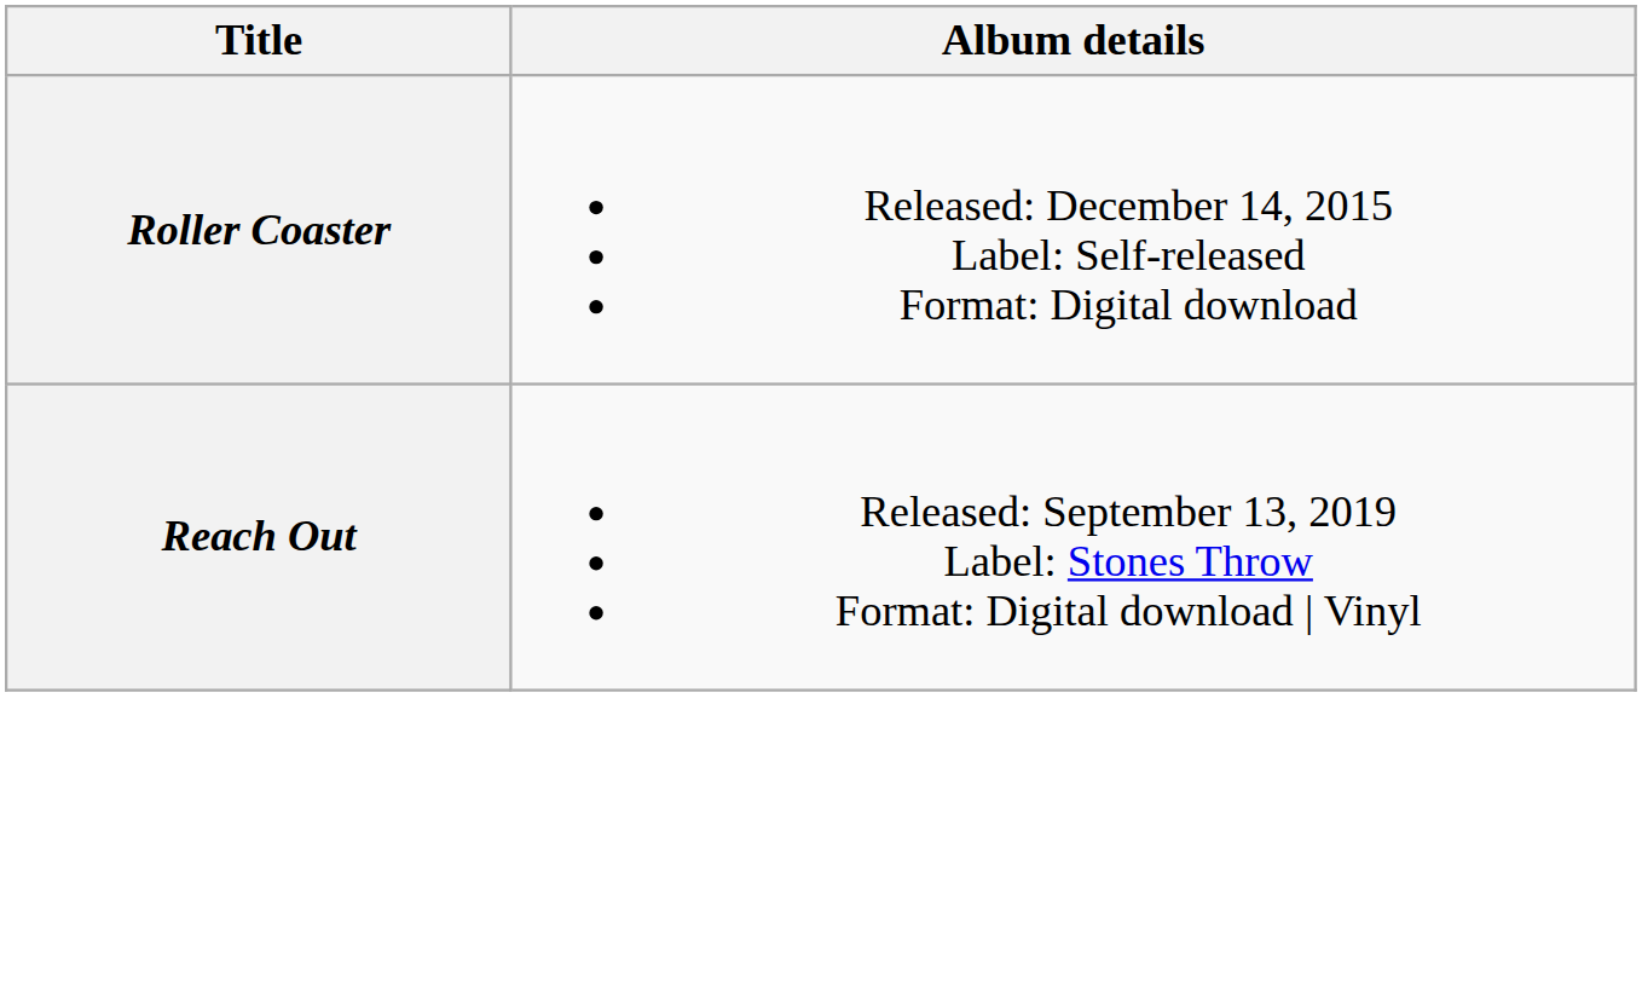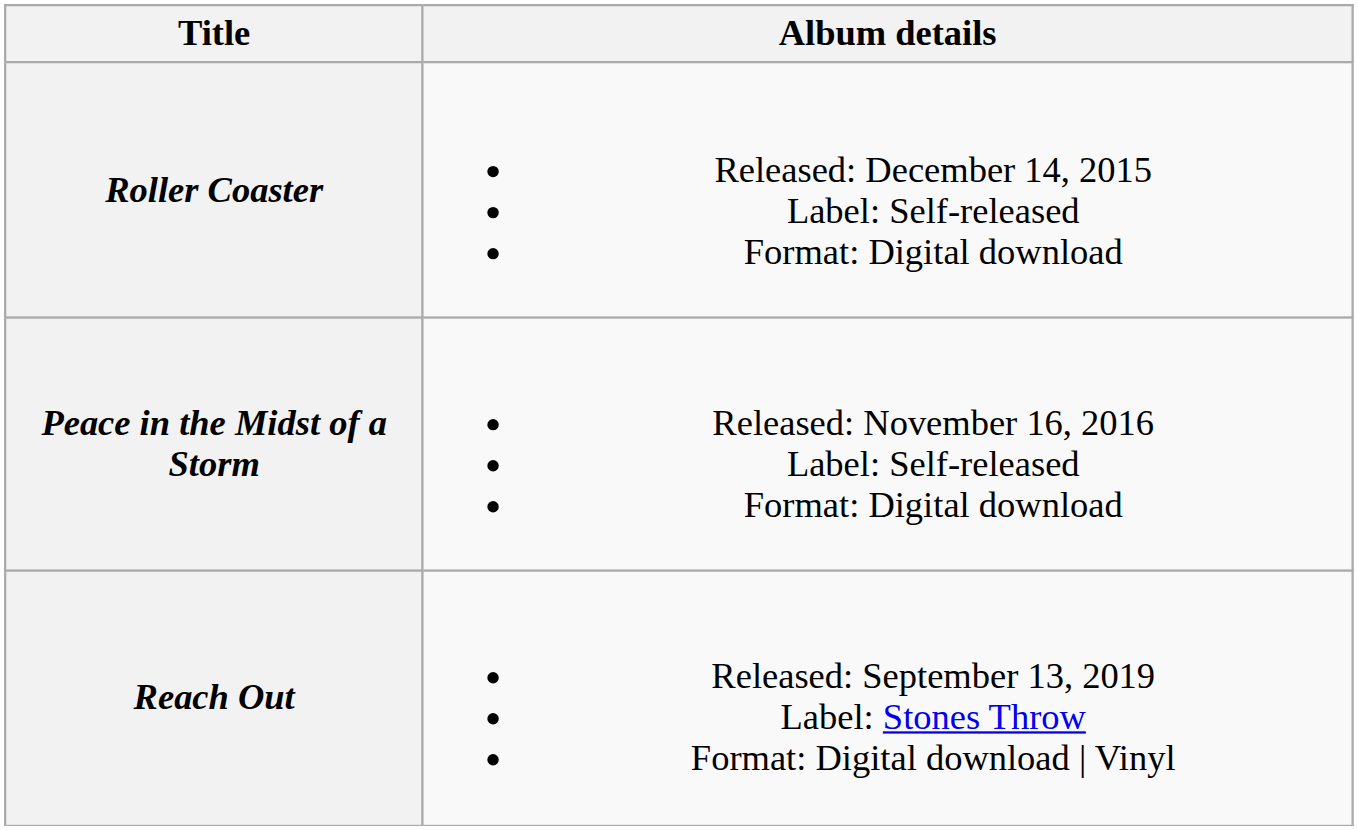 <table class="wikitable plainrowheaders" style="text-align:center;">
 <tr>
 <th scope="col" style="width:11em;">Title</th>
 <th scope="col" style="width:25em;">Album details</th>
 </tr>
 <tr>
 <th scope="row"><em>Roller Coaster</em></th>
 <td><br><ul><li>Released: December 14, 2015</li><li>Label: Self-released</li><li>Format: Digital download</li></ul></td>
 </tr>
 <tr>
+<th scope="row"><em>Peace in the Midst of a Storm</em></th>
+<td><br><ul><li>Released: November 16, 2016</li><li>Label: Self-released</li><li>Format: Digital download</li></ul></td>
+</tr>
+<tr>
 <th scope="row"><em>Reach Out</em></th>
 <td><br><ul><li>Released: September 13, 2019</li><li>Label: <a href='#'>Stones Throw</a></li><li>Format: Digital download | Vinyl</li></ul></td>
 </tr>
 </table>
